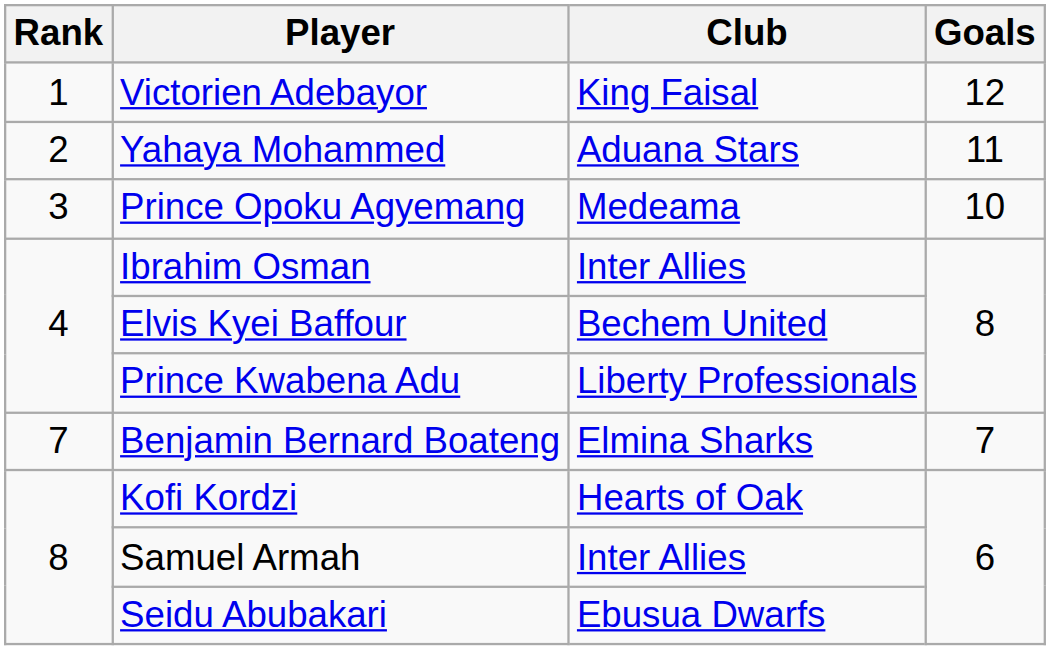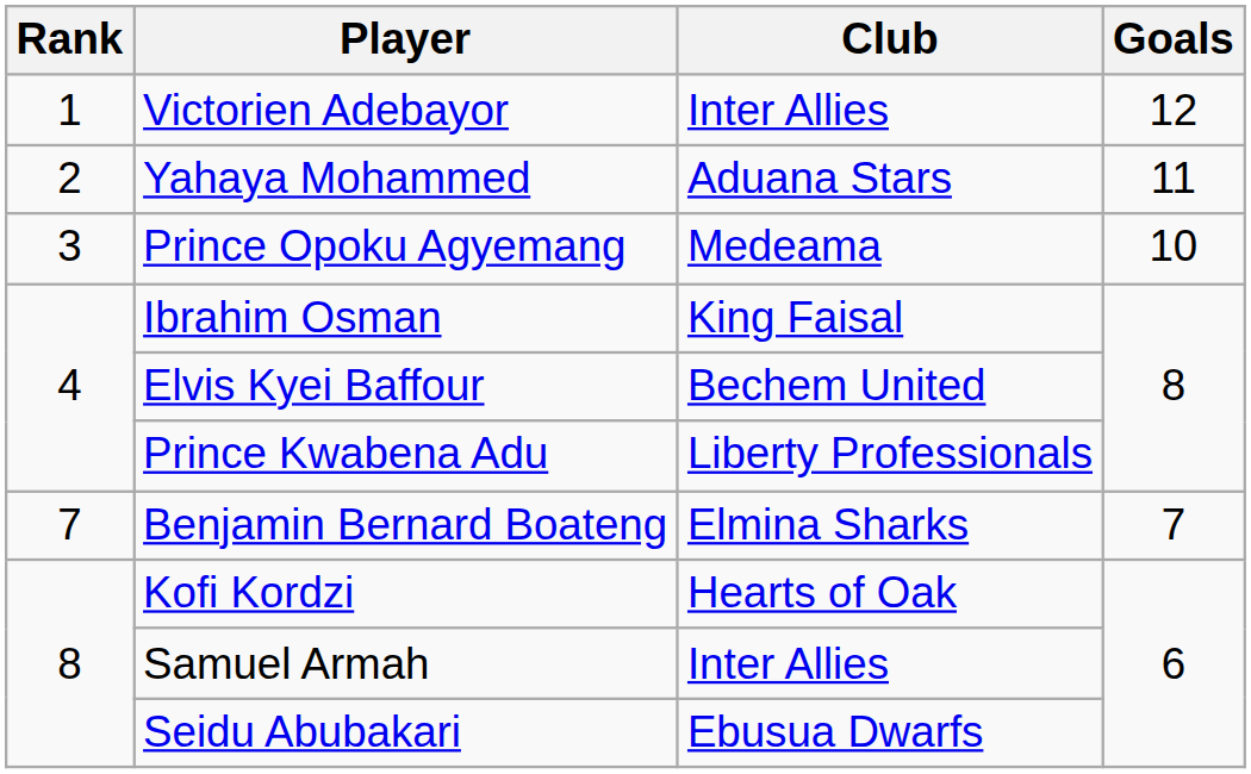 <table class="wikitable" style="text-align:center">
 <tr>
 <th>Rank</th>
 <th>Player</th>
 <th>Club</th>
 <th>Goals</th>
 </tr>
 <tr>
 <td>1</td>
 <td align=left> <a href='#'>Victorien Adebayor</a></td>
-<td align=left><a href='#'>King Faisal</a></td>
+<td align=left><a href='#'>Inter Allies</a></td>
 <td>12</td>
 </tr>
 <tr>
 <td>2</td>
 <td align=left> <a href='#'>Yahaya Mohammed</a></td>
 <td align=left><a href='#'>Aduana Stars</a></td>
 <td>11</td>
 </tr>
 <tr>
 <td>3</td>
 <td align=left> <a href='#'>Prince Opoku Agyemang</a></td>
 <td align=left><a href='#'>Medeama</a></td>
 <td>10</td>
 </tr>
 <tr>
 <td rowspan=3>4</td>
 <td align=left> <a href='#'>Ibrahim Osman</a></td>
-<td align=left><a href='#'>Inter Allies</a></td>
+<td align=left><a href='#'>King Faisal</a></td>
 <td rowspan=3>8</td>
 </tr>
 <tr>
 <td align=left> <a href='#'>Elvis Kyei Baffour</a></td>
 <td align=left><a href='#'>Bechem United</a></td>
 </tr>
 <tr>
 <td align=left> <a href='#'>Prince Kwabena Adu</a></td>
 <td align=left><a href='#'>Liberty Professionals</a></td>
 </tr>
 <tr>
 <td>7</td>
 <td align=left> <a href='#'>Benjamin Bernard Boateng</a></td>
 <td align=left><a href='#'>Elmina Sharks</a></td>
 <td>7</td>
 </tr>
 <tr>
 <td rowspan="3">8</td>
 <td align=left> <a href='#'>Kofi Kordzi</a></td>
 <td align=left><a href='#'>Hearts of Oak</a></td>
 <td rowspan="3">6</td>
 </tr>
 <tr>
 <td align=left> Samuel Armah</td>
 <td align=left><a href='#'>Inter Allies</a></td>
 </tr>
 <tr>
 <td align=left> <a href='#'>Seidu Abubakari</a></td>
 <td align=left><a href='#'>Ebusua Dwarfs</a></td>
 </tr>
 </table>
